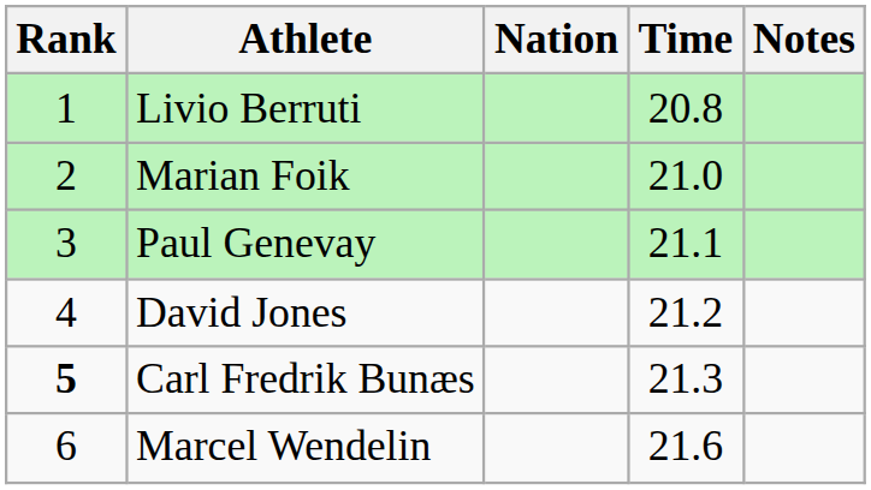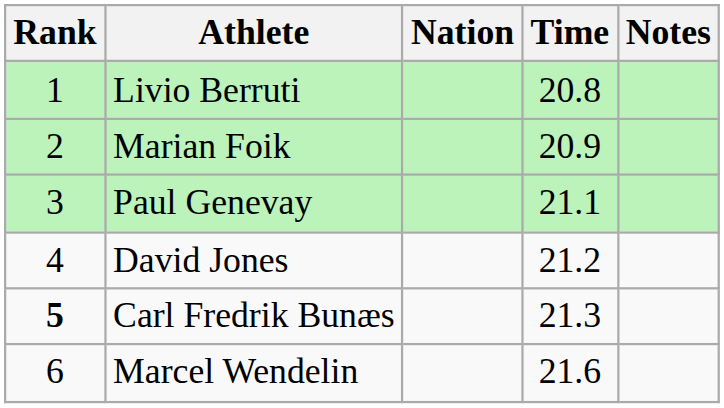 <table class="wikitable sortable" style="text-align:center">
 <tr>
 <th>Rank</th>
 <th>Athlete</th>
 <th>Nation</th>
 <th>Time</th>
 <th>Notes</th>
 </tr>
 <tr bgcolor=bbf3bb>
 <td>1</td>
 <td align=left>Livio Berruti</td>
 <td align=left></td>
 <td>20.8</td>
 <td></td>
 </tr>
 <tr bgcolor=bbf3bb>
 <td>2</td>
 <td align=left>Marian Foik</td>
 <td align=left></td>
-<td>21.0</td>
+<td>20.9</td>
 <td></td>
 </tr>
 <tr bgcolor=bbf3bb>
 <td>3</td>
 <td align=left>Paul Genevay</td>
 <td align=left></td>
 <td>21.1</td>
 <td></td>
 </tr>
 <tr>
 <td>4</td>
 <td align=left>David Jones</td>
 <td align=left></td>
 <td>21.2</td>
 <td></td>
 </tr>
 <tr>
 <td><strong>5</strong></td>
 <td align=left>Carl Fredrik Bunæs</td>
 <td align=left></td>
 <td>21.3</td>
 <td></td>
 </tr>
 <tr>
 <td>6</td>
 <td align=left>Marcel Wendelin</td>
 <td align=left></td>
 <td>21.6</td>
 <td></td>
 </tr>
 </table>
